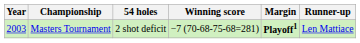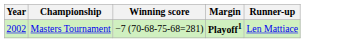 <table class="wikitable">
 <tr>
 <th>Year</th>
 <th>Championship</th>
-<th>54 holes</th>
 <th>Winning score</th>
 <th>Margin</th>
 <th>Runner-up</th>
 </tr>
 <tr style="background:#D0F0C0;">
-<td><a href='#'>2003</a></td>
+<td><a href='#'>2002</a></td>
 <td><a href='#'>Masters Tournament</a></td>
-<td>2 shot deficit</td>
 <td>−7 (70-68-75-68=281)</td>
 <td><strong>Playoff<sup>1</sup></strong></td>
 <td> <a href='#'>Len Mattiace</a></td>
 </tr>
 </table>
